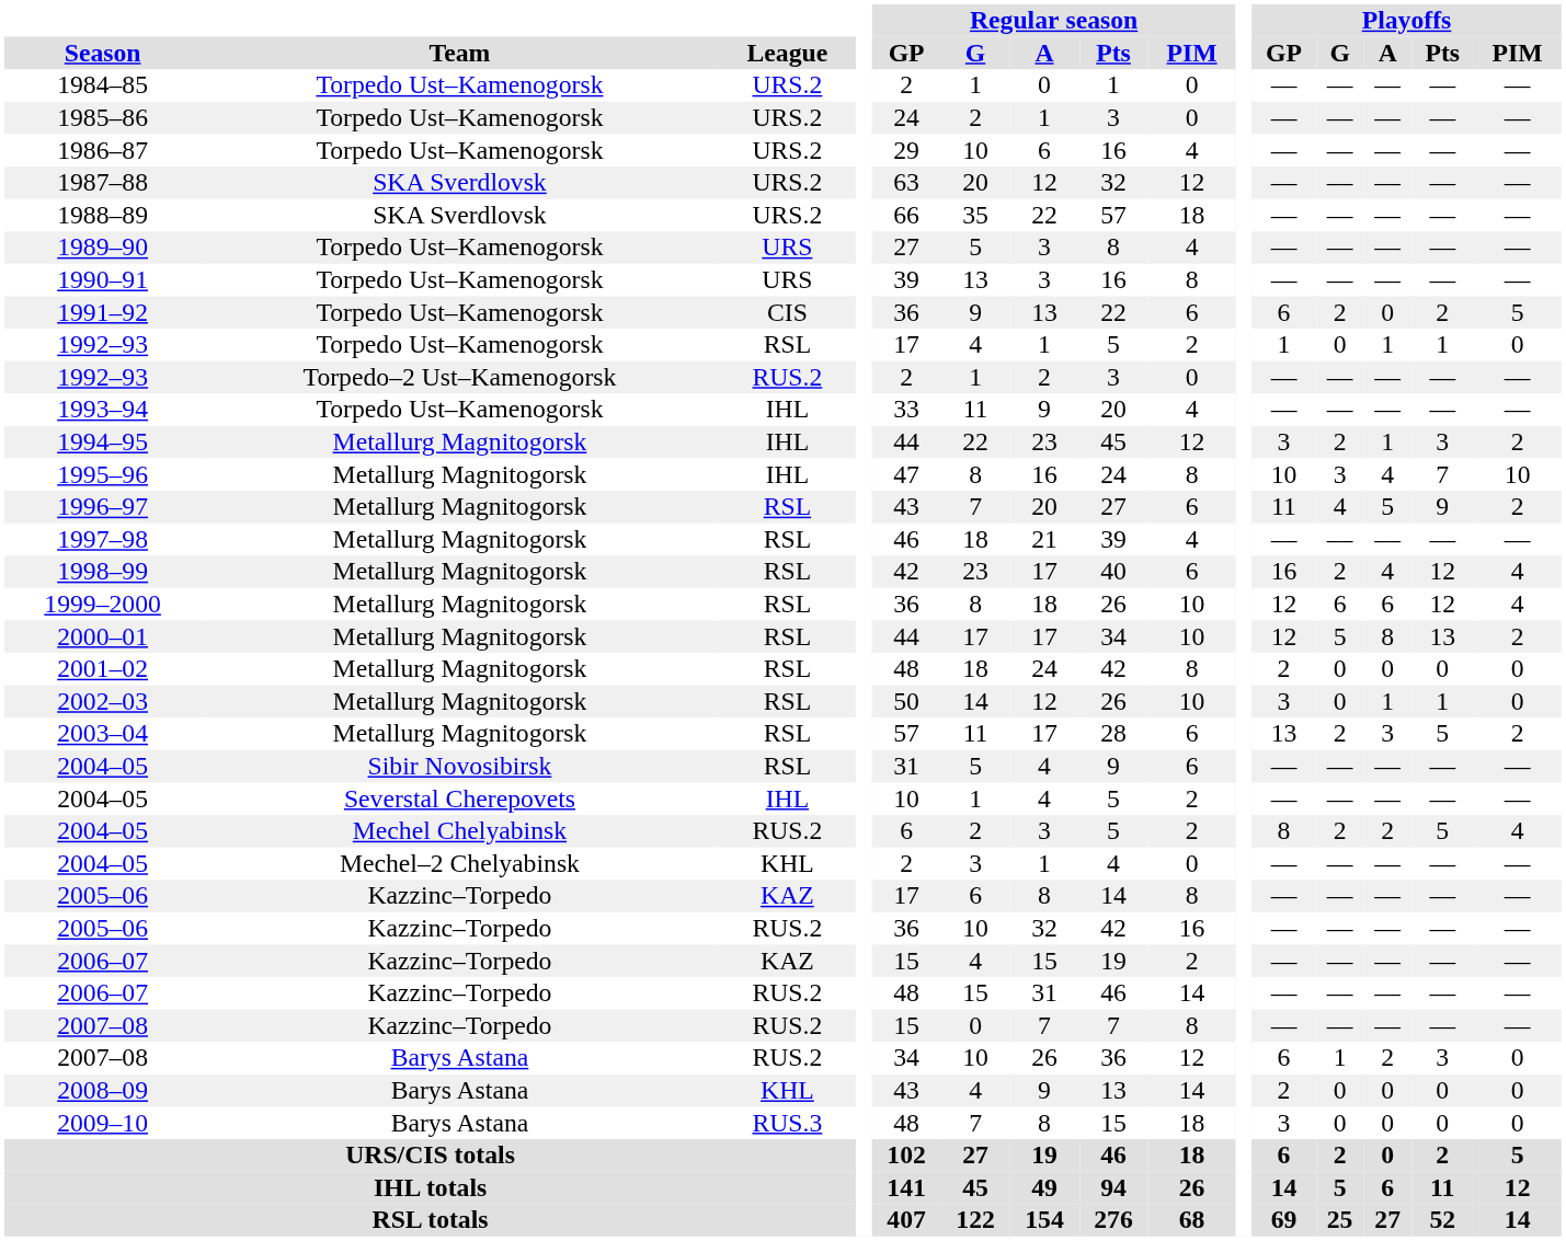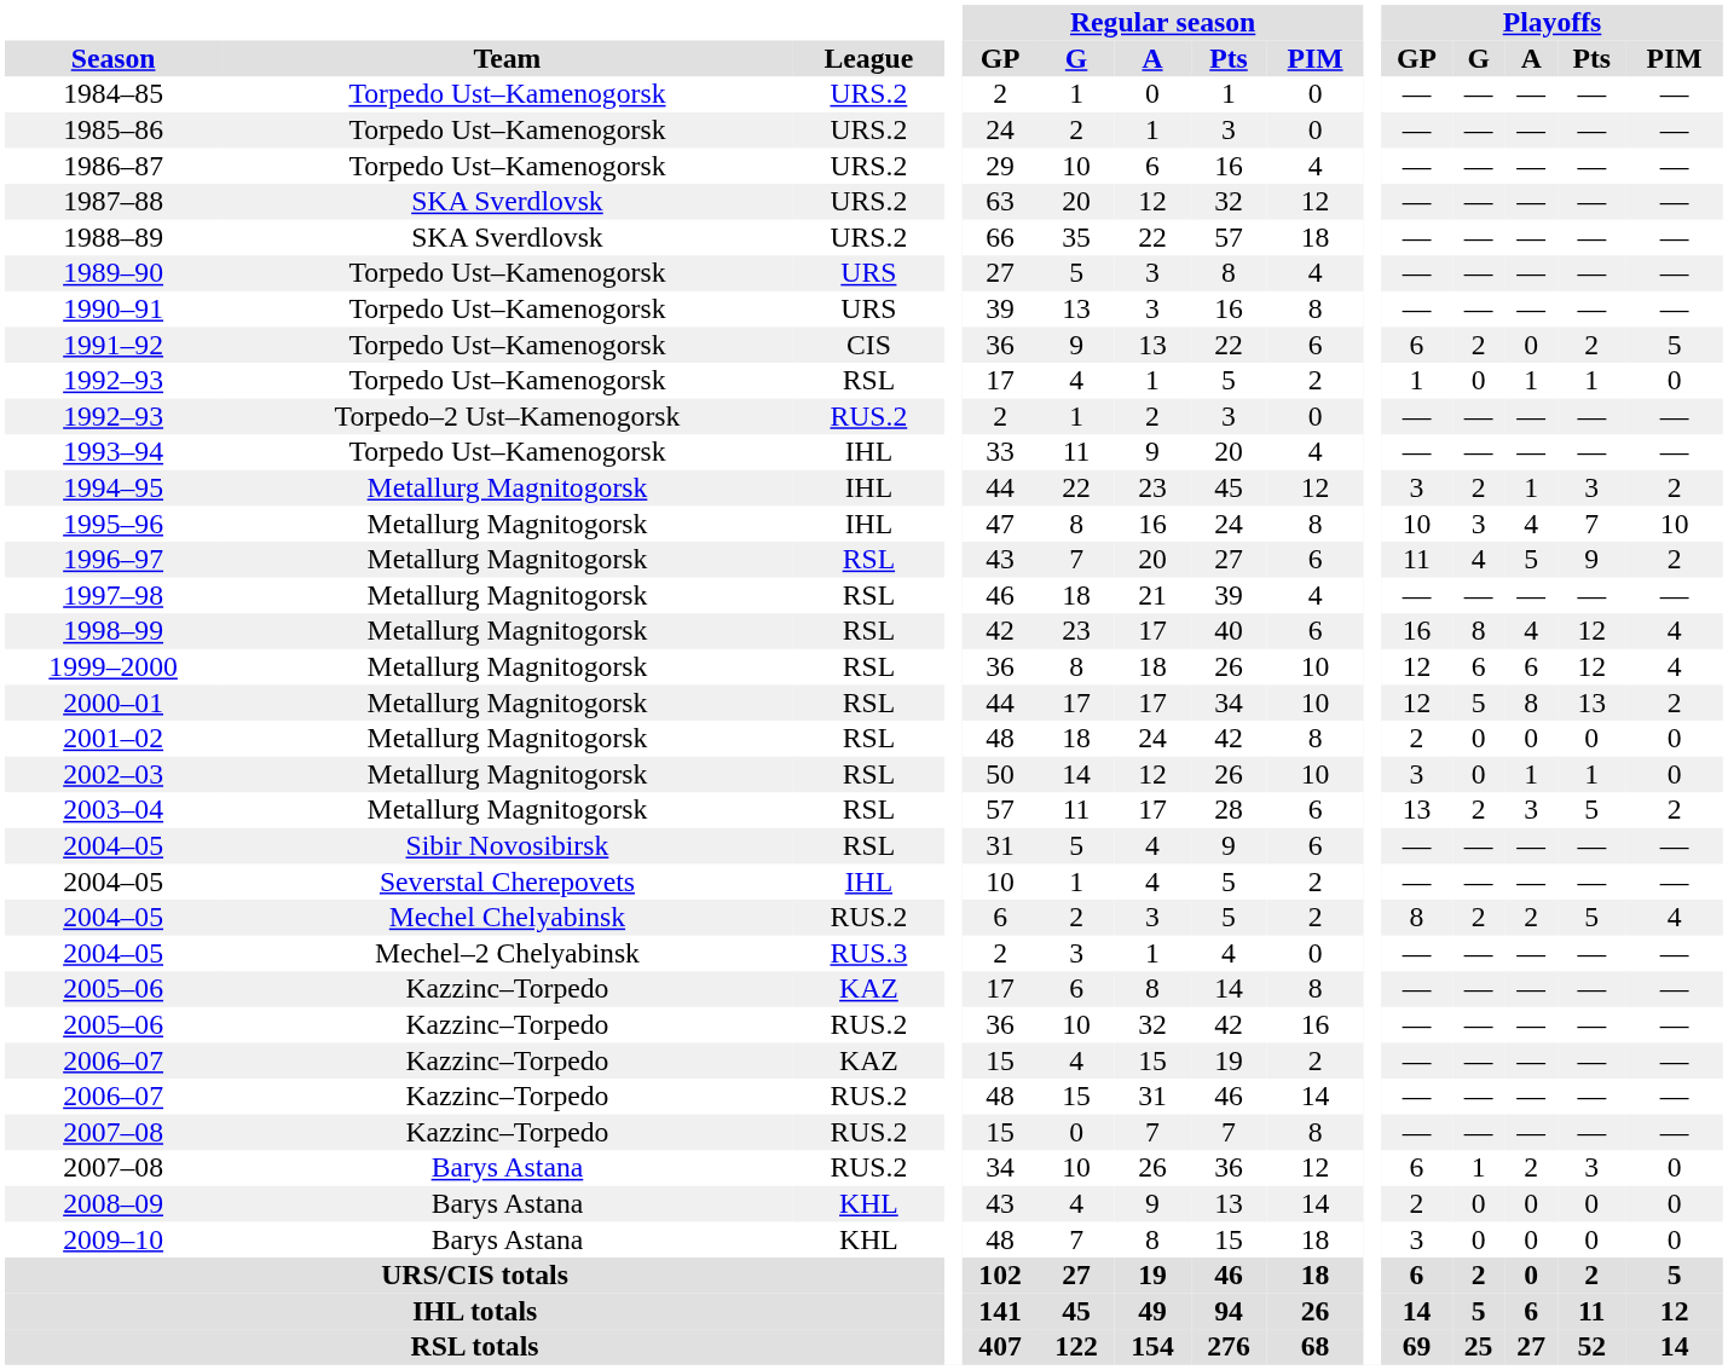 <table border="0" cellpadding="1" cellspacing="0" style="text-align:center; width:60em">
 <tr bgcolor="#e0e0e0">
 <th colspan="3" bgcolor="#ffffff"> </th>
 <th rowspan="99" bgcolor="#ffffff"> </th>
 <th colspan="5"><a href='#'>Regular season</a></th>
 <th rowspan="99" bgcolor="#ffffff"> </th>
 <th colspan="5"><a href='#'>Playoffs</a></th>
 </tr>
 <tr bgcolor="#e0e0e0">
 <th><a href='#'>Season</a></th>
 <th>Team</th>
 <th>League</th>
 <th>GP</th>
 <th><a href='#'>G</a></th>
 <th><a href='#'>A</a></th>
 <th><a href='#'>Pts</a></th>
 <th><a href='#'>PIM</a></th>
 <th>GP</th>
 <th>G</th>
 <th>A</th>
 <th>Pts</th>
 <th>PIM</th>
 </tr>
 <tr>
 <td>1984–85</td>
 <td><a href='#'>Torpedo Ust–Kamenogorsk</a></td>
 <td><a href='#'>URS.2</a></td>
 <td>2</td>
 <td>1</td>
 <td>0</td>
 <td>1</td>
 <td>0</td>
 <td>—</td>
 <td>—</td>
 <td>—</td>
 <td>—</td>
 <td>—</td>
 </tr>
 <tr bgcolor="#f0f0f0">
 <td>1985–86</td>
 <td>Torpedo Ust–Kamenogorsk</td>
 <td>URS.2</td>
 <td>24</td>
 <td>2</td>
 <td>1</td>
 <td>3</td>
 <td>0</td>
 <td>—</td>
 <td>—</td>
 <td>—</td>
 <td>—</td>
 <td>—</td>
 </tr>
 <tr>
 <td>1986–87</td>
 <td>Torpedo Ust–Kamenogorsk</td>
 <td>URS.2</td>
 <td>29</td>
 <td>10</td>
 <td>6</td>
 <td>16</td>
 <td>4</td>
 <td>—</td>
 <td>—</td>
 <td>—</td>
 <td>—</td>
 <td>—</td>
 </tr>
 <tr bgcolor="#f0f0f0">
 <td>1987–88</td>
 <td><a href='#'>SKA Sverdlovsk</a></td>
 <td>URS.2</td>
 <td>63</td>
 <td>20</td>
 <td>12</td>
 <td>32</td>
 <td>12</td>
 <td>—</td>
 <td>—</td>
 <td>—</td>
 <td>—</td>
 <td>—</td>
 </tr>
 <tr>
 <td>1988–89</td>
 <td>SKA Sverdlovsk</td>
 <td>URS.2</td>
 <td>66</td>
 <td>35</td>
 <td>22</td>
 <td>57</td>
 <td>18</td>
 <td>—</td>
 <td>—</td>
 <td>—</td>
 <td>—</td>
 <td>—</td>
 </tr>
 <tr bgcolor="#f0f0f0">
 <td><a href='#'>1989–90</a></td>
 <td>Torpedo Ust–Kamenogorsk</td>
 <td><a href='#'>URS</a></td>
 <td>27</td>
 <td>5</td>
 <td>3</td>
 <td>8</td>
 <td>4</td>
 <td>—</td>
 <td>—</td>
 <td>—</td>
 <td>—</td>
 <td>—</td>
 </tr>
 <tr>
 <td><a href='#'>1990–91</a></td>
 <td>Torpedo Ust–Kamenogorsk</td>
 <td>URS</td>
 <td>39</td>
 <td>13</td>
 <td>3</td>
 <td>16</td>
 <td>8</td>
 <td>—</td>
 <td>—</td>
 <td>—</td>
 <td>—</td>
 <td>—</td>
 </tr>
 <tr bgcolor="#f0f0f0">
 <td><a href='#'>1991–92</a></td>
 <td>Torpedo Ust–Kamenogorsk</td>
 <td>CIS</td>
 <td>36</td>
 <td>9</td>
 <td>13</td>
 <td>22</td>
 <td>6</td>
 <td>6</td>
 <td>2</td>
 <td>0</td>
 <td>2</td>
 <td>5</td>
 </tr>
 <tr>
 <td><a href='#'>1992–93</a></td>
 <td>Torpedo Ust–Kamenogorsk</td>
 <td>RSL</td>
 <td>17</td>
 <td>4</td>
 <td>1</td>
 <td>5</td>
 <td>2</td>
 <td>1</td>
 <td>0</td>
 <td>1</td>
 <td>1</td>
 <td>0</td>
 </tr>
 <tr bgcolor="#f0f0f0">
 <td><a href='#'>1992–93</a></td>
 <td>Torpedo–2 Ust–Kamenogorsk</td>
 <td><a href='#'>RUS.2</a></td>
 <td>2</td>
 <td>1</td>
 <td>2</td>
 <td>3</td>
 <td>0</td>
 <td>—</td>
 <td>—</td>
 <td>—</td>
 <td>—</td>
 <td>—</td>
 </tr>
 <tr>
 <td><a href='#'>1993–94</a></td>
 <td>Torpedo Ust–Kamenogorsk</td>
 <td>IHL</td>
 <td>33</td>
 <td>11</td>
 <td>9</td>
 <td>20</td>
 <td>4</td>
 <td>—</td>
 <td>—</td>
 <td>—</td>
 <td>—</td>
 <td>—</td>
 </tr>
 <tr bgcolor="#f0f0f0">
 <td><a href='#'>1994–95</a></td>
 <td><a href='#'>Metallurg Magnitogorsk</a></td>
 <td>IHL</td>
 <td>44</td>
 <td>22</td>
 <td>23</td>
 <td>45</td>
 <td>12</td>
 <td>3</td>
 <td>2</td>
 <td>1</td>
 <td>3</td>
 <td>2</td>
 </tr>
 <tr>
 <td><a href='#'>1995–96</a></td>
 <td>Metallurg Magnitogorsk</td>
 <td>IHL</td>
 <td>47</td>
 <td>8</td>
 <td>16</td>
 <td>24</td>
 <td>8</td>
 <td>10</td>
 <td>3</td>
 <td>4</td>
 <td>7</td>
 <td>10</td>
 </tr>
 <tr bgcolor="#f0f0f0">
 <td><a href='#'>1996–97</a></td>
 <td>Metallurg Magnitogorsk</td>
 <td><a href='#'>RSL</a></td>
 <td>43</td>
 <td>7</td>
 <td>20</td>
 <td>27</td>
 <td>6</td>
 <td>11</td>
 <td>4</td>
 <td>5</td>
 <td>9</td>
 <td>2</td>
 </tr>
 <tr>
 <td><a href='#'>1997–98</a></td>
 <td>Metallurg Magnitogorsk</td>
 <td>RSL</td>
 <td>46</td>
 <td>18</td>
 <td>21</td>
 <td>39</td>
 <td>4</td>
 <td>—</td>
 <td>—</td>
 <td>—</td>
 <td>—</td>
 <td>—</td>
 </tr>
 <tr bgcolor="#f0f0f0">
 <td><a href='#'>1998–99</a></td>
 <td>Metallurg Magnitogorsk</td>
 <td>RSL</td>
 <td>42</td>
 <td>23</td>
 <td>17</td>
 <td>40</td>
 <td>6</td>
 <td>16</td>
-<td>2</td>
+<td>8</td>
 <td>4</td>
 <td>12</td>
 <td>4</td>
 </tr>
 <tr>
 <td><a href='#'>1999–2000</a></td>
 <td>Metallurg Magnitogorsk</td>
 <td>RSL</td>
 <td>36</td>
 <td>8</td>
 <td>18</td>
 <td>26</td>
 <td>10</td>
 <td>12</td>
 <td>6</td>
 <td>6</td>
 <td>12</td>
 <td>4</td>
 </tr>
 <tr bgcolor="#f0f0f0">
 <td><a href='#'>2000–01</a></td>
 <td>Metallurg Magnitogorsk</td>
 <td>RSL</td>
 <td>44</td>
 <td>17</td>
 <td>17</td>
 <td>34</td>
 <td>10</td>
 <td>12</td>
 <td>5</td>
 <td>8</td>
 <td>13</td>
 <td>2</td>
 </tr>
 <tr>
 <td><a href='#'>2001–02</a></td>
 <td>Metallurg Magnitogorsk</td>
 <td>RSL</td>
 <td>48</td>
 <td>18</td>
 <td>24</td>
 <td>42</td>
 <td>8</td>
 <td>2</td>
 <td>0</td>
 <td>0</td>
 <td>0</td>
 <td>0</td>
 </tr>
 <tr bgcolor="#f0f0f0">
 <td><a href='#'>2002–03</a></td>
 <td>Metallurg Magnitogorsk</td>
 <td>RSL</td>
 <td>50</td>
 <td>14</td>
 <td>12</td>
 <td>26</td>
 <td>10</td>
 <td>3</td>
 <td>0</td>
 <td>1</td>
 <td>1</td>
 <td>0</td>
 </tr>
 <tr>
 <td><a href='#'>2003–04</a></td>
 <td>Metallurg Magnitogorsk</td>
 <td>RSL</td>
 <td>57</td>
 <td>11</td>
 <td>17</td>
 <td>28</td>
 <td>6</td>
 <td>13</td>
 <td>2</td>
 <td>3</td>
 <td>5</td>
 <td>2</td>
 </tr>
 <tr bgcolor="#f0f0f0">
 <td><a href='#'>2004–05</a></td>
 <td><a href='#'>Sibir Novosibirsk</a></td>
 <td>RSL</td>
 <td>31</td>
 <td>5</td>
 <td>4</td>
 <td>9</td>
 <td>6</td>
 <td>—</td>
 <td>—</td>
 <td>—</td>
 <td>—</td>
 <td>—</td>
 </tr>
 <tr>
 <td>2004–05</td>
 <td><a href='#'>Severstal Cherepovets</a></td>
 <td><a href='#'>IHL</a></td>
 <td>10</td>
 <td>1</td>
 <td>4</td>
 <td>5</td>
 <td>2</td>
 <td>—</td>
 <td>—</td>
 <td>—</td>
 <td>—</td>
 <td>—</td>
 </tr>
 <tr bgcolor="#f0f0f0">
 <td><a href='#'>2004–05</a></td>
 <td><a href='#'>Mechel Chelyabinsk</a></td>
 <td>RUS.2</td>
 <td>6</td>
 <td>2</td>
 <td>3</td>
 <td>5</td>
 <td>2</td>
 <td>8</td>
 <td>2</td>
 <td>2</td>
 <td>5</td>
 <td>4</td>
 </tr>
 <tr>
 <td><a href='#'>2004–05</a></td>
 <td>Mechel–2 Chelyabinsk</td>
-<td>KHL</td>
+<td><a href='#'>RUS.3</a></td>
 <td>2</td>
 <td>3</td>
 <td>1</td>
 <td>4</td>
 <td>0</td>
 <td>—</td>
 <td>—</td>
 <td>—</td>
 <td>—</td>
 <td>—</td>
 </tr>
 <tr bgcolor="#f0f0f0">
 <td><a href='#'>2005–06</a></td>
 <td>Kazzinc–Torpedo</td>
 <td><a href='#'>KAZ</a></td>
 <td>17</td>
 <td>6</td>
 <td>8</td>
 <td>14</td>
 <td>8</td>
 <td>—</td>
 <td>—</td>
 <td>—</td>
 <td>—</td>
 <td>—</td>
 </tr>
 <tr>
 <td><a href='#'>2005–06</a></td>
 <td>Kazzinc–Torpedo</td>
 <td>RUS.2</td>
 <td>36</td>
 <td>10</td>
 <td>32</td>
 <td>42</td>
 <td>16</td>
 <td>—</td>
 <td>—</td>
 <td>—</td>
 <td>—</td>
 <td>—</td>
 </tr>
 <tr bgcolor="#f0f0f0">
 <td><a href='#'>2006–07</a></td>
 <td>Kazzinc–Torpedo</td>
 <td>KAZ</td>
 <td>15</td>
 <td>4</td>
 <td>15</td>
 <td>19</td>
 <td>2</td>
 <td>—</td>
 <td>—</td>
 <td>—</td>
 <td>—</td>
 <td>—</td>
 </tr>
 <tr>
 <td><a href='#'>2006–07</a></td>
 <td>Kazzinc–Torpedo</td>
 <td>RUS.2</td>
 <td>48</td>
 <td>15</td>
 <td>31</td>
 <td>46</td>
 <td>14</td>
 <td>—</td>
 <td>—</td>
 <td>—</td>
 <td>—</td>
 <td>—</td>
 </tr>
 <tr bgcolor="#f0f0f0">
 <td><a href='#'>2007–08</a></td>
 <td>Kazzinc–Torpedo</td>
 <td>RUS.2</td>
 <td>15</td>
 <td>0</td>
 <td>7</td>
 <td>7</td>
 <td>8</td>
 <td>—</td>
 <td>—</td>
 <td>—</td>
 <td>—</td>
 <td>—</td>
 </tr>
 <tr>
 <td>2007–08</td>
 <td><a href='#'>Barys Astana</a></td>
 <td>RUS.2</td>
 <td>34</td>
 <td>10</td>
 <td>26</td>
 <td>36</td>
 <td>12</td>
 <td>6</td>
 <td>1</td>
 <td>2</td>
 <td>3</td>
 <td>0</td>
 </tr>
 <tr bgcolor="#f0f0f0">
 <td><a href='#'>2008–09</a></td>
 <td>Barys Astana</td>
 <td><a href='#'>KHL</a></td>
 <td>43</td>
 <td>4</td>
 <td>9</td>
 <td>13</td>
 <td>14</td>
 <td>2</td>
 <td>0</td>
 <td>0</td>
 <td>0</td>
 <td>0</td>
 </tr>
 <tr>
 <td><a href='#'>2009–10</a></td>
 <td>Barys Astana</td>
-<td><a href='#'>RUS.3</a></td>
+<td>KHL</td>
 <td>48</td>
 <td>7</td>
 <td>8</td>
 <td>15</td>
 <td>18</td>
 <td>3</td>
 <td>0</td>
 <td>0</td>
 <td>0</td>
 <td>0</td>
 </tr>
 <tr bgcolor="#e0e0e0">
 <th colspan="3">URS/CIS totals</th>
 <th>102</th>
 <th>27</th>
 <th>19</th>
 <th>46</th>
 <th>18</th>
 <th>6</th>
 <th>2</th>
 <th>0</th>
 <th>2</th>
 <th>5</th>
 </tr>
 <tr bgcolor="#e0e0e0">
 <th colspan="3">IHL totals</th>
 <th>141</th>
 <th>45</th>
 <th>49</th>
 <th>94</th>
 <th>26</th>
 <th>14</th>
 <th>5</th>
 <th>6</th>
 <th>11</th>
 <th>12</th>
 </tr>
 <tr bgcolor="#e0e0e0">
 <th colspan="3">RSL totals</th>
 <th>407</th>
 <th>122</th>
 <th>154</th>
 <th>276</th>
 <th>68</th>
 <th>69</th>
 <th>25</th>
 <th>27</th>
 <th>52</th>
 <th>14</th>
 </tr>
 </table>
